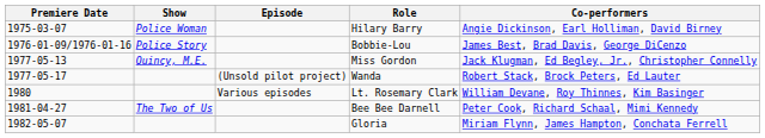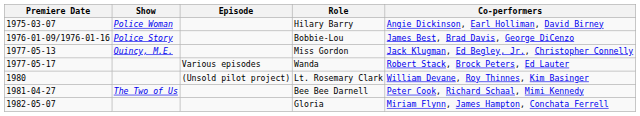 <table class="wikitable">
 <tr>
 <th>Premiere Date</th>
 <th>Show</th>
 <th>Episode</th>
 <th>Role</th>
 <th>Co-performers</th>
 </tr>
 <tr>
 <td>1975-03-07</td>
 <td><em><a href='#'>Police Woman</a></em></td>
 <td></td>
 <td>Hilary Barry</td>
 <td><a href='#'>Angie Dickinson</a>, <a href='#'>Earl Holliman</a>, <a href='#'>David Birney</a></td>
 </tr>
 <tr>
 <td>1976-01-09/1976-01-16</td>
 <td><em><a href='#'>Police Story</a></em></td>
 <td></td>
 <td>Bobbie-Lou</td>
 <td><a href='#'>James Best</a>, <a href='#'>Brad Davis</a>, <a href='#'>George DiCenzo</a></td>
 </tr>
 <tr>
 <td>1977-05-13</td>
 <td><em><a href='#'>Quincy, M.E.</a></em></td>
 <td></td>
 <td>Miss Gordon</td>
 <td><a href='#'>Jack Klugman</a>, <a href='#'>Ed Begley, Jr.</a>, <a href='#'>Christopher Connelly</a></td>
 </tr>
 <tr>
 <td>1977-05-17</td>
 <td></td>
-<td>(Unsold pilot project)</td>
+<td>Various episodes</td>
 <td>Wanda</td>
 <td><a href='#'>Robert Stack</a>, <a href='#'>Brock Peters</a>, <a href='#'>Ed Lauter</a></td>
 </tr>
 <tr>
 <td>1980</td>
 <td></td>
-<td>Various episodes</td>
+<td>(Unsold pilot project)</td>
 <td>Lt. Rosemary Clark</td>
 <td><a href='#'>William Devane</a>, <a href='#'>Roy Thinnes</a>, <a href='#'>Kim Basinger</a></td>
 </tr>
 <tr>
 <td>1981-04-27</td>
 <td><em><a href='#'>The Two of Us</a></em></td>
 <td></td>
 <td>Bee Bee Darnell</td>
 <td><a href='#'>Peter Cook</a>, <a href='#'>Richard Schaal</a>, <a href='#'>Mimi Kennedy</a></td>
 </tr>
 <tr>
 <td>1982-05-07</td>
 <td><em></em></td>
 <td></td>
 <td>Gloria</td>
 <td><a href='#'>Miriam Flynn</a>, <a href='#'>James Hampton</a>, <a href='#'>Conchata Ferrell</a></td>
 </tr>
 </table>
